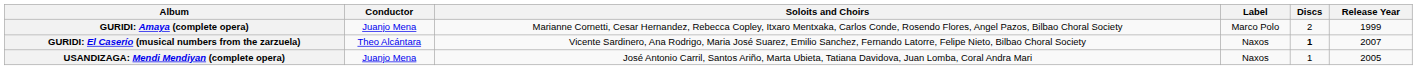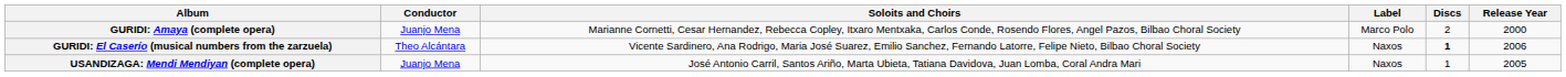 <table class="sortable wikitable" style="font-size: smaller; text-align: center; width: 100%;">
 <tr>
 <th>Album</th>
 <th>Conductor</th>
 <th>Soloits and Choirs</th>
 <th>Label</th>
 <th>Discs</th>
 <th>Release Year</th>
 </tr>
 <tr>
 <th>GURIDI: <em><a href='#'>Amaya</a></em> (complete opera)</th>
 <td><a href='#'>Juanjo Mena</a></td>
 <td>Marianne Cornetti, Cesar Hernandez, Rebecca Copley, Itxaro Mentxaka, Carlos Conde, Rosendo Flores, Angel Pazos, Bilbao Choral Society</td>
 <td>Marco Polo</td>
 <td>2</td>
-<td>1999</td>
+<td>2000</td>
 </tr>
 <tr>
 <th>GURIDI: <em><a href='#'>El Caserío</a></em> (musical numbers from the zarzuela)</th>
 <td><a href='#'>Theo Alcántara</a></td>
 <td>Vicente Sardinero, Ana Rodrigo, Maria José Suarez, Emilio Sanchez, Fernando Latorre, Felipe Nieto, Bilbao Choral Society</td>
 <td>Naxos</td>
 <td><strong>1</strong></td>
-<td>2007</td>
+<td>2006</td>
 </tr>
 <tr>
 <th>USANDIZAGA: <em><a href='#'>Mendi Mendiyan</a></em> (complete opera)</th>
 <td><a href='#'>Juanjo Mena</a></td>
 <td>José Antonio Carril, Santos Ariño, Marta Ubieta, Tatiana Davidova, Juan Lomba, Coral Andra Mari</td>
 <td>Naxos</td>
 <td>1</td>
 <td>2005</td>
 </tr>
 </table>
